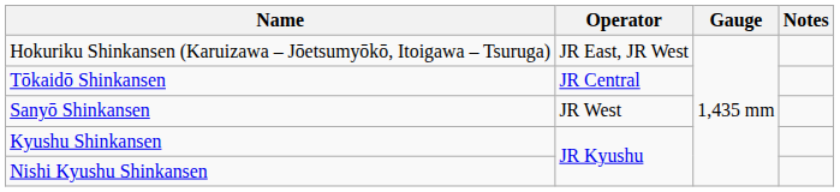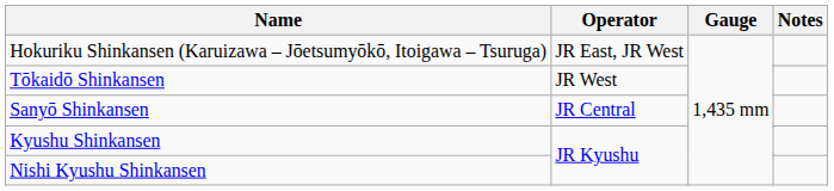 <table class="wikitable">
 <tr>
 <th>Name</th>
 <th>Operator</th>
 <th>Gauge</th>
 <th>Notes</th>
 </tr>
 <tr>
 <td>Hokuriku Shinkansen (Karuizawa – Jōetsumyōkō, Itoigawa – Tsuruga)</td>
 <td>JR East, JR West</td>
 <td rowspan="5">1,435 mm</td>
 <td></td>
 </tr>
 <tr>
 <td><a href='#'>Tōkaidō Shinkansen</a></td>
-<td><a href='#'>JR Central</a></td>
+<td>JR West</td>
 <td></td>
 </tr>
 <tr>
 <td><a href='#'>Sanyō Shinkansen</a></td>
-<td>JR West</td>
+<td><a href='#'>JR Central</a></td>
 <td></td>
 </tr>
 <tr>
 <td><a href='#'>Kyushu Shinkansen</a></td>
 <td rowspan="2"><a href='#'>JR Kyushu</a></td>
 <td></td>
 </tr>
 <tr>
 <td><a href='#'>Nishi Kyushu Shinkansen</a></td>
 <td></td>
 </tr>
 </table>
